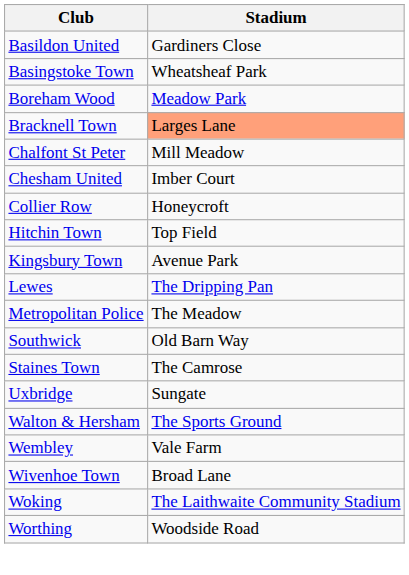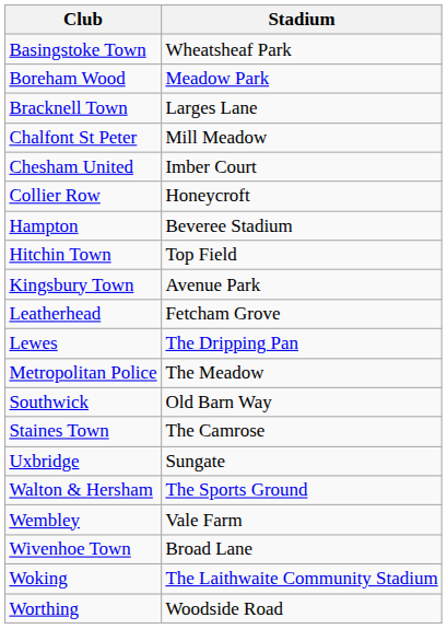 <table class="wikitable sortable">
 <tr>
 <th>Club</th>
 <th>Stadium</th>
-</tr>
-<tr>
-<td><a href='#'>Basildon United</a></td>
-<td>Gardiners Close</td>
 </tr>
 <tr>
 <td><a href='#'>Basingstoke Town</a></td>
 <td>Wheatsheaf Park</td>
 </tr>
 <tr>
 <td><a href='#'>Boreham Wood</a></td>
 <td><a href='#'>Meadow Park</a></td>
 </tr>
 <tr>
 <td><a href='#'>Bracknell Town</a></td>
-<td style="background: lightsalmon;">Larges Lane</td>
+<td>Larges Lane</td>
 </tr>
 <tr>
 <td><a href='#'>Chalfont St Peter</a></td>
 <td>Mill Meadow</td>
 </tr>
 <tr>
 <td><a href='#'>Chesham United</a></td>
 <td>Imber Court</td>
 </tr>
 <tr>
 <td><a href='#'>Collier Row</a></td>
 <td>Honeycroft</td>
 </tr>
 <tr>
+<td><a href='#'>Hampton</a></td>
+<td>Beveree Stadium</td>
+</tr>
+<tr>
 <td><a href='#'>Hitchin Town</a></td>
 <td>Top Field</td>
 </tr>
 <tr>
 <td><a href='#'>Kingsbury Town</a></td>
 <td>Avenue Park</td>
+</tr>
+<tr>
+<td><a href='#'>Leatherhead</a></td>
+<td>Fetcham Grove</td>
 </tr>
 <tr>
 <td><a href='#'>Lewes</a></td>
 <td><a href='#'>The Dripping Pan</a></td>
 </tr>
 <tr>
 <td><a href='#'>Metropolitan Police</a></td>
 <td>The Meadow</td>
 </tr>
 <tr>
 <td><a href='#'>Southwick</a></td>
 <td>Old Barn Way</td>
 </tr>
 <tr>
 <td><a href='#'>Staines Town</a></td>
 <td>The Camrose</td>
 </tr>
 <tr>
 <td><a href='#'>Uxbridge</a></td>
 <td>Sungate</td>
 </tr>
 <tr>
 <td><a href='#'>Walton & Hersham</a></td>
 <td><a href='#'>The Sports Ground</a></td>
 </tr>
 <tr>
 <td><a href='#'>Wembley</a></td>
 <td>Vale Farm</td>
 </tr>
 <tr>
 <td><a href='#'>Wivenhoe Town</a></td>
 <td>Broad Lane</td>
 </tr>
 <tr>
 <td><a href='#'>Woking</a></td>
 <td><a href='#'>The Laithwaite Community Stadium</a></td>
 </tr>
 <tr>
 <td><a href='#'>Worthing</a></td>
 <td>Woodside Road</td>
 </tr>
 </table>
